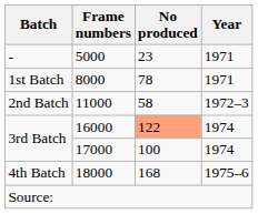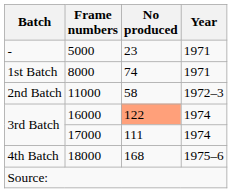 <table class="wikitable floatright">
 <tr>
 <th>Batch</th>
 <th>Frame<br>numbers</th>
 <th>No<br>produced</th>
 <th>Year</th>
 </tr>
 <tr>
 <td>-</td>
 <td>5000</td>
 <td>23</td>
 <td>1971</td>
 </tr>
 <tr>
 <td>1st Batch</td>
 <td>8000</td>
-<td>78</td>
+<td>74</td>
 <td>1971</td>
 </tr>
 <tr>
 <td>2nd Batch</td>
 <td>11000</td>
 <td>58</td>
 <td>1972–3</td>
 </tr>
 <tr>
 <td rowspan="2">3rd Batch</td>
 <td>16000</td>
 <td style="background: lightsalmon;">122</td>
 <td>1974</td>
 </tr>
 <tr>
 <td>17000</td>
-<td>100</td>
+<td>111</td>
 <td>1974</td>
 </tr>
 <tr>
 <td>4th Batch</td>
 <td>18000</td>
 <td>168</td>
 <td>1975–6</td>
 </tr>
 <tr>
 <td colspan="4">Source:</td>
 </tr>
 </table>
